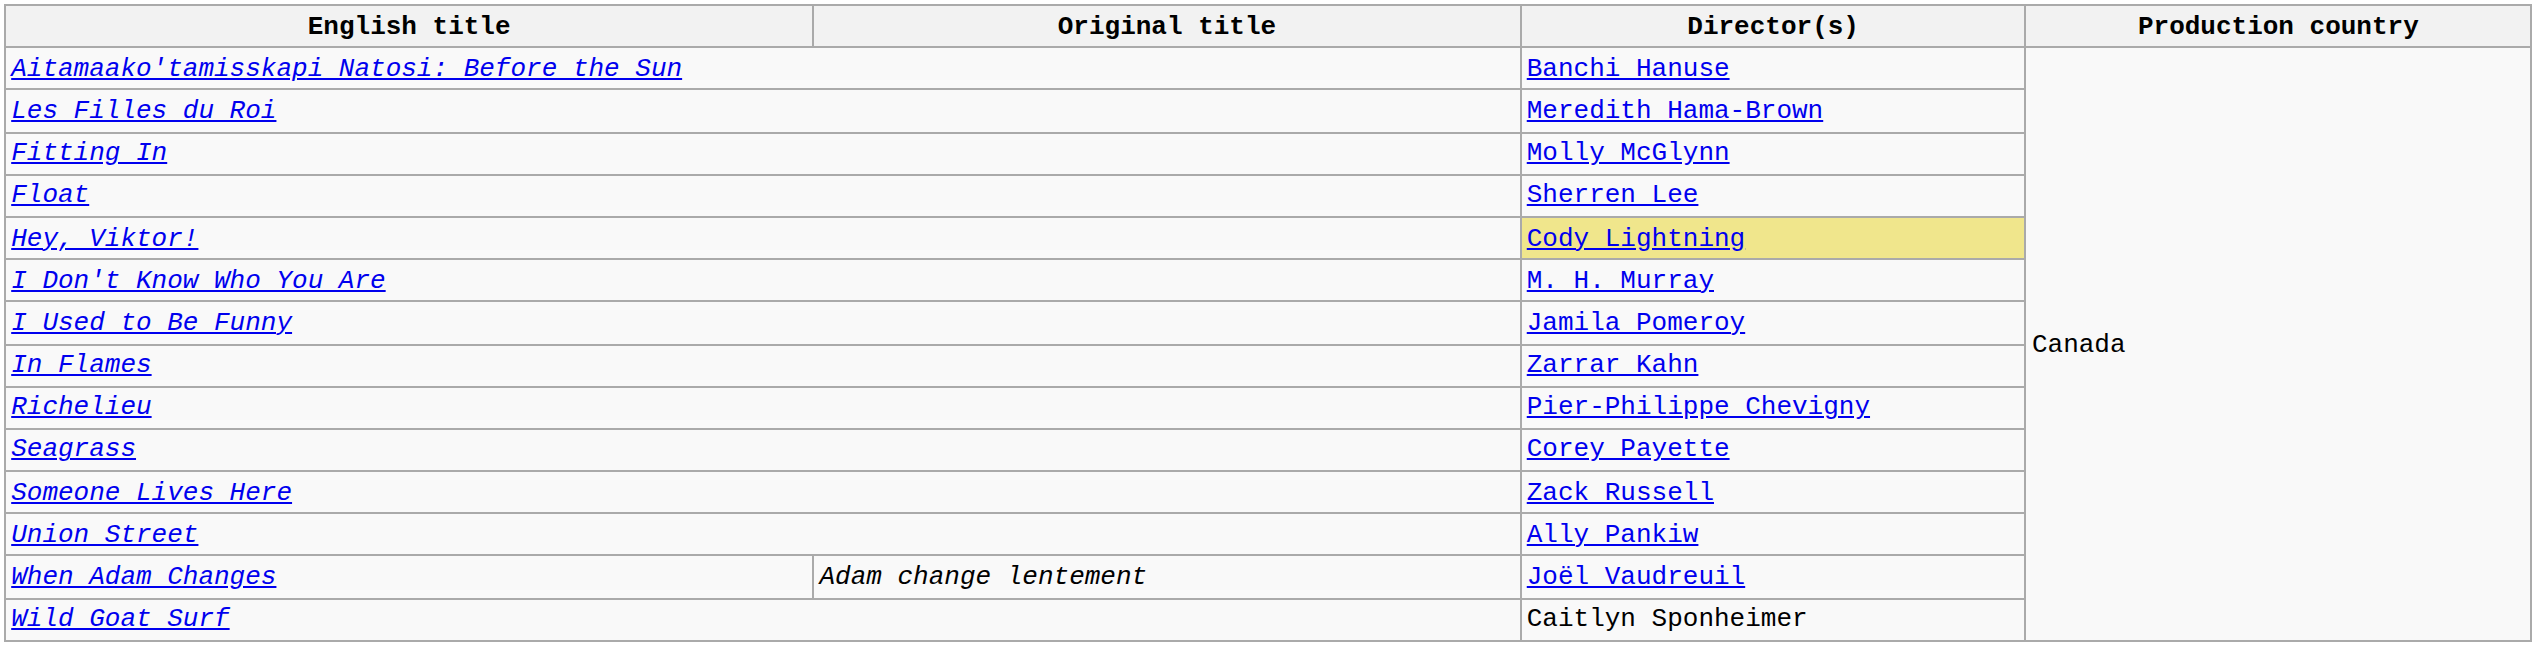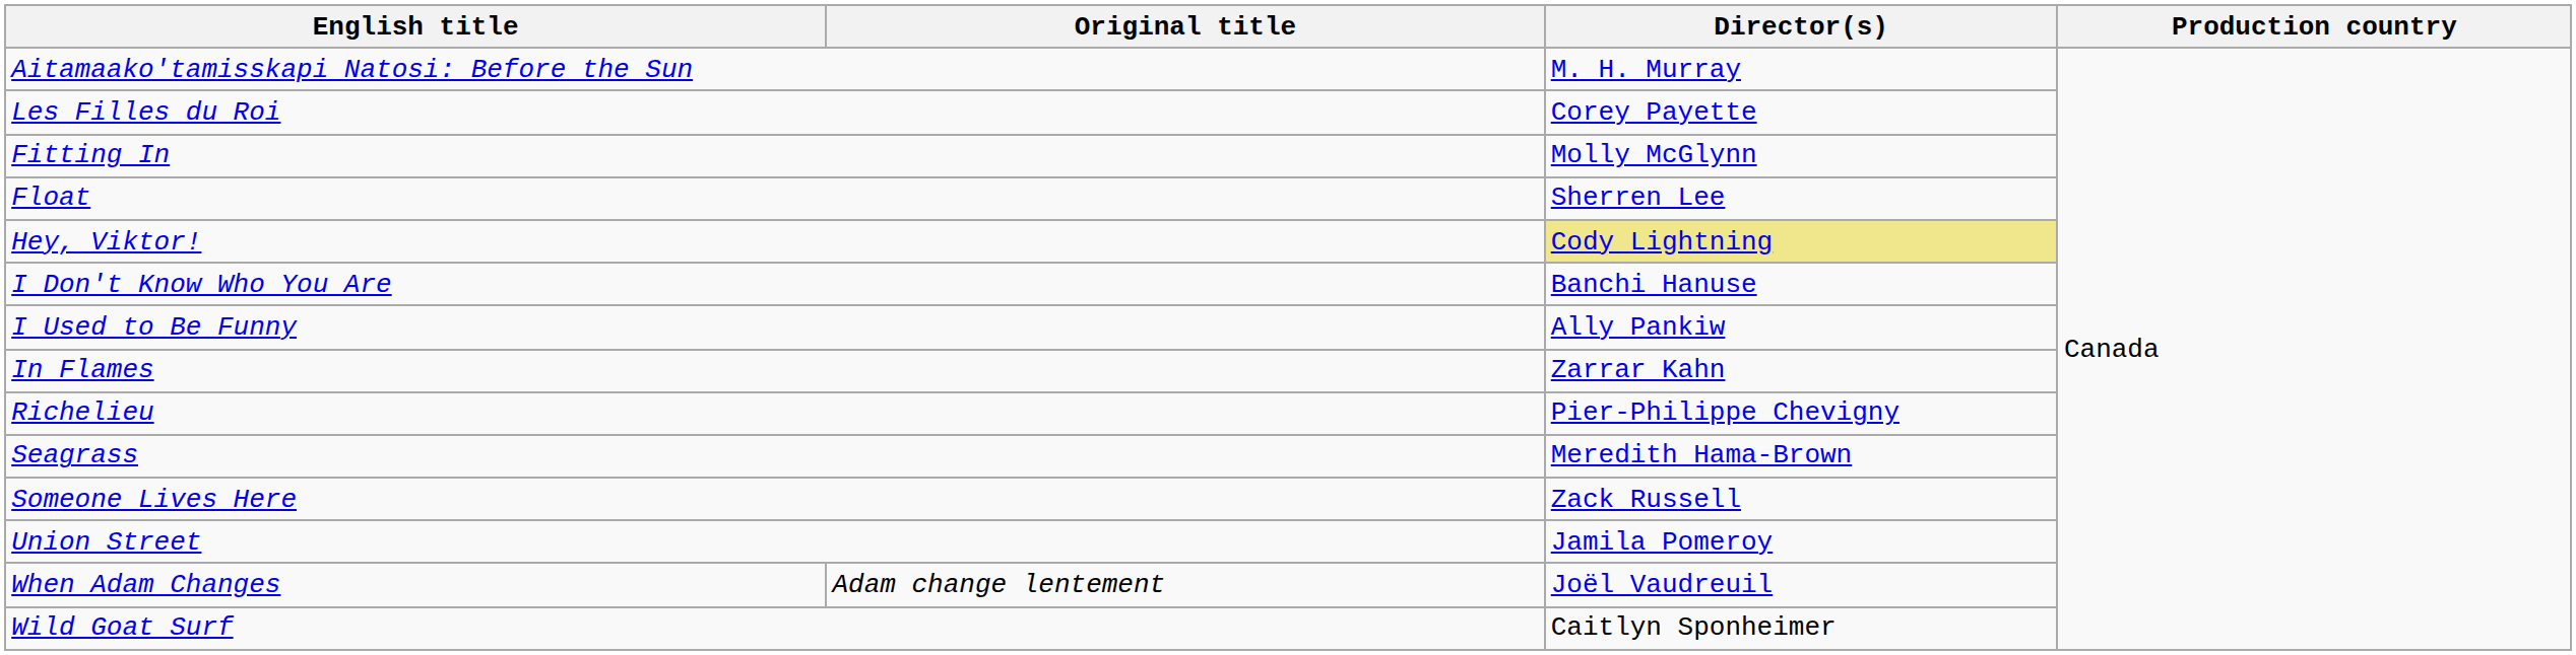 <table class="sortable wikitable" width="100%" cellpadding="5">
 <tr>
 <th scope="col" width="32%">English title</th>
 <th scope="col" width="28%">Original title</th>
 <th scope="col" width="20%">Director(s)</th>
 <th scope="col" width="20%">Production country</th>
 </tr>
 <tr>
 <td colspan=2><em><a href='#'>Aitamaako'tamisskapi Natosi: Before the Sun</a></em></td>
-<td><a href='#'>Banchi Hanuse</a></td>
+<td><a href='#'>M. H. Murray</a></td>
 <td rowspan=14>Canada</td>
 </tr>
 <tr>
 <td colspan=2><em><a href='#'>Les Filles du Roi</a></em></td>
-<td><a href='#'>Meredith Hama-Brown</a></td>
+<td><a href='#'>Corey Payette</a></td>
 </tr>
 <tr>
 <td colspan=2><em><a href='#'>Fitting In</a></em></td>
 <td><a href='#'>Molly McGlynn</a></td>
 </tr>
 <tr>
 <td colspan=2><em><a href='#'>Float</a></em></td>
 <td><a href='#'>Sherren Lee</a></td>
 </tr>
 <tr>
 <td colspan=2><em><a href='#'>Hey, Viktor!</a></em></td>
 <td style="background: khaki;"><a href='#'>Cody Lightning</a></td>
 </tr>
 <tr>
 <td colspan=2><em><a href='#'>I Don't Know Who You Are</a></em></td>
-<td><a href='#'>M. H. Murray</a></td>
+<td><a href='#'>Banchi Hanuse</a></td>
 </tr>
 <tr>
 <td colspan=2><em><a href='#'>I Used to Be Funny</a></em></td>
-<td><a href='#'>Jamila Pomeroy</a></td>
+<td><a href='#'>Ally Pankiw</a></td>
 </tr>
 <tr>
 <td colspan=2><em><a href='#'>In Flames</a></em></td>
 <td><a href='#'>Zarrar Kahn</a></td>
 </tr>
 <tr>
 <td colspan=2><em><a href='#'>Richelieu</a></em></td>
 <td><a href='#'>Pier-Philippe Chevigny</a></td>
 </tr>
 <tr>
 <td colspan=2><em><a href='#'>Seagrass</a></em></td>
-<td><a href='#'>Corey Payette</a></td>
+<td><a href='#'>Meredith Hama-Brown</a></td>
 </tr>
 <tr>
 <td colspan=2><em><a href='#'>Someone Lives Here</a></em></td>
 <td><a href='#'>Zack Russell</a></td>
 </tr>
 <tr>
 <td colspan=2><em><a href='#'>Union Street</a></em></td>
-<td><a href='#'>Ally Pankiw</a></td>
+<td><a href='#'>Jamila Pomeroy</a></td>
 </tr>
 <tr>
 <td><em><a href='#'>When Adam Changes</a></em></td>
 <td><em>Adam change lentement</em></td>
 <td><a href='#'>Joël Vaudreuil</a></td>
 </tr>
 <tr>
 <td colspan=2><em><a href='#'>Wild Goat Surf</a></em></td>
 <td>Caitlyn Sponheimer</td>
 </tr>
 </table>
